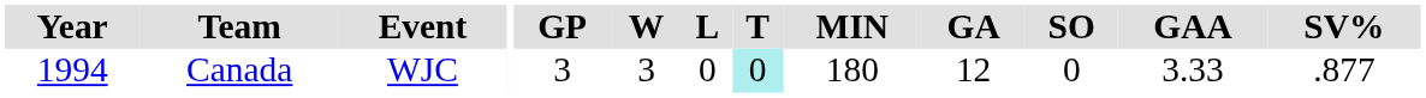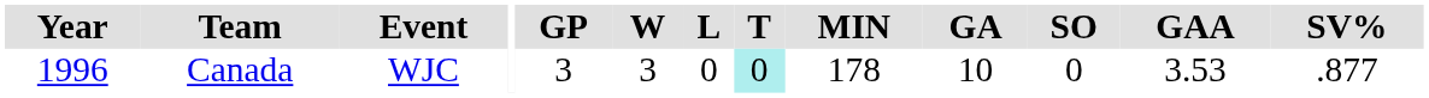 <table border="0" cellpadding="1" cellspacing="0" ID="Table3" style="text-align:center; width:40em;">
 <tr bgcolor="#e0e0e0">
 <th>Year</th>
 <th>Team</th>
 <th>Event</th>
 <th rowspan="99" bgcolor="#ffffff"></th>
 <th>GP</th>
 <th>W</th>
 <th>L</th>
 <th>T</th>
 <th>MIN</th>
 <th>GA</th>
 <th>SO</th>
 <th>GAA</th>
 <th>SV%</th>
 </tr>
 <tr>
-<td><a href='#'>1994</a></td>
+<td><a href='#'>1996</a></td>
 <td><a href='#'>Canada</a></td>
 <td><a href='#'>WJC</a></td>
 <td>3</td>
 <td>3</td>
 <td>0</td>
 <td style="background: paleturquoise;">0</td>
-<td>180</td>
-<td>12</td>
+<td>178</td>
+<td>10</td>
 <td>0</td>
-<td>3.33</td>
+<td>3.53</td>
 <td>.877</td>
 </tr>
 </table>
